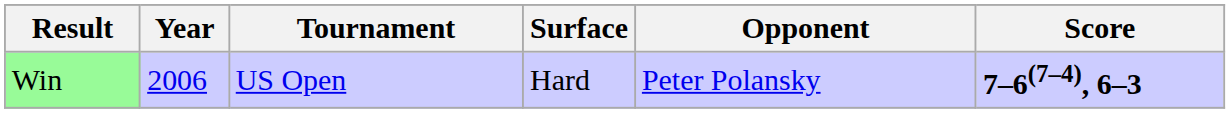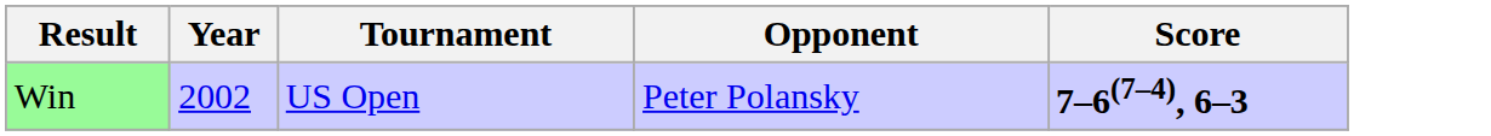 <table class="sortable wikitable">
 <tr>
 <th style="width:65px;">Result</th>
 <th style="width:40px;">Year</th>
 <th style="width:150px;">Tournament</th>
-<th style="width:50px;">Surface</th>
 <th style="width:175px;">Opponent</th>
 <th style="width:125px;" class="unsortable">Score</th>
 </tr>
 <tr style="background:#ccccff;">
 <td style="background:#98fb98;">Win</td>
-<td><a href='#'>2006</a></td>
+<td><a href='#'>2002</a></td>
 <td><a href='#'>US Open</a></td>
-<td>Hard</td>
 <td> <a href='#'>Peter Polansky</a></td>
 <td><strong>7–6<sup>(7–4)</sup>, 6–3</strong></td>
 </tr>
 </table>
